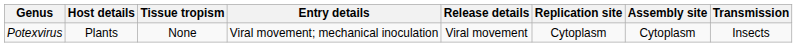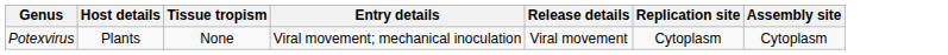 <table class="wikitable sortable" style="text-align:center">
 <tr>
 <th>Genus</th>
 <th>Host details</th>
 <th>Tissue tropism</th>
 <th>Entry details</th>
 <th>Release details</th>
 <th>Replication site</th>
 <th>Assembly site</th>
-<th>Transmission</th>
 </tr>
 <tr>
 <td><em>Potexvirus</em></td>
 <td>Plants</td>
 <td>None</td>
 <td>Viral movement; mechanical inoculation</td>
 <td>Viral movement</td>
 <td>Cytoplasm</td>
 <td>Cytoplasm</td>
-<td>Insects</td>
 </tr>
 </table>
